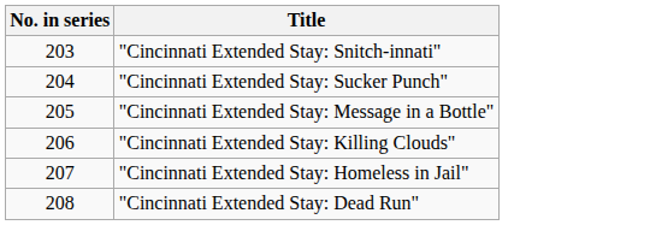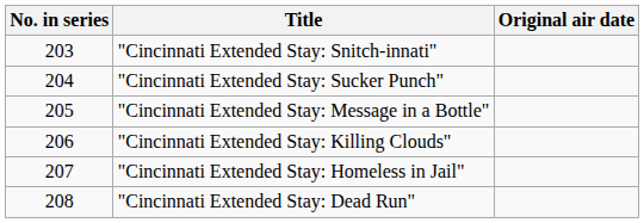 <table class="wikitable plainrowheaders" style="text-align:center">
 <tr>
 <th scope="col">No. in series</th>
 <th scope="col">Title</th>
+<th scope="col">Original air date</th>
 </tr>
 <tr>
 <td scope="row">203</td>
 <td style="text-align:left">"Cincinnati Extended Stay: Snitch-innati"</td>
+<td></td>
 </tr>
 <tr>
 <td scope="row">204</td>
 <td style="text-align:left">"Cincinnati Extended Stay: Sucker Punch"</td>
+<td></td>
 </tr>
 <tr>
 <td scope="row">205</td>
 <td style="text-align:left">"Cincinnati Extended Stay: Message in a Bottle"</td>
+<td></td>
 </tr>
 <tr>
 <td scope="row">206</td>
 <td style="text-align:left">"Cincinnati Extended Stay: Killing Clouds"</td>
+<td></td>
 </tr>
 <tr>
 <td scope="row">207</td>
 <td style="text-align:left">"Cincinnati Extended Stay: Homeless in Jail"</td>
+<td></td>
 </tr>
 <tr>
 <td scope="row">208</td>
 <td style="text-align:left">"Cincinnati Extended Stay: Dead Run"</td>
+<td></td>
 </tr>
 </table>
